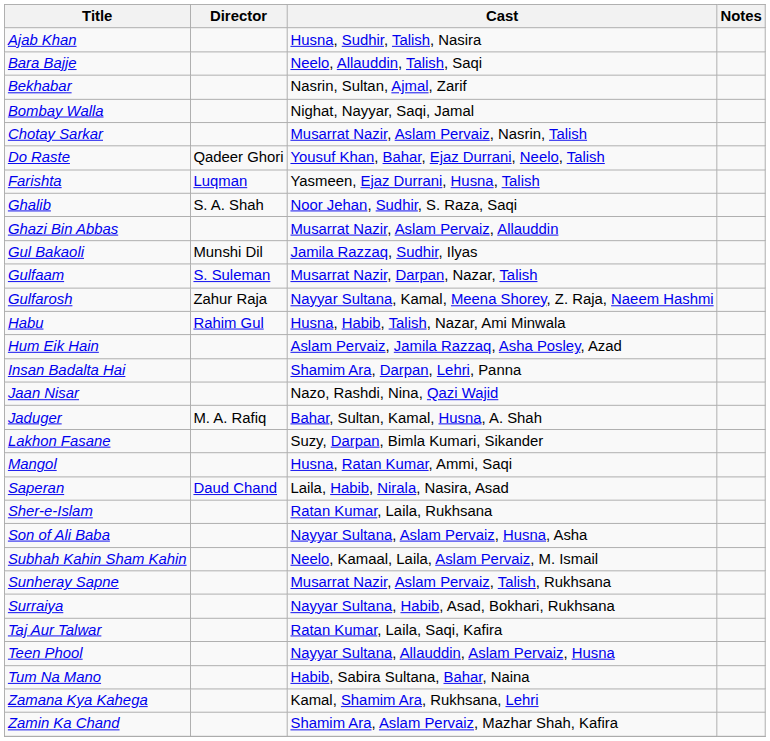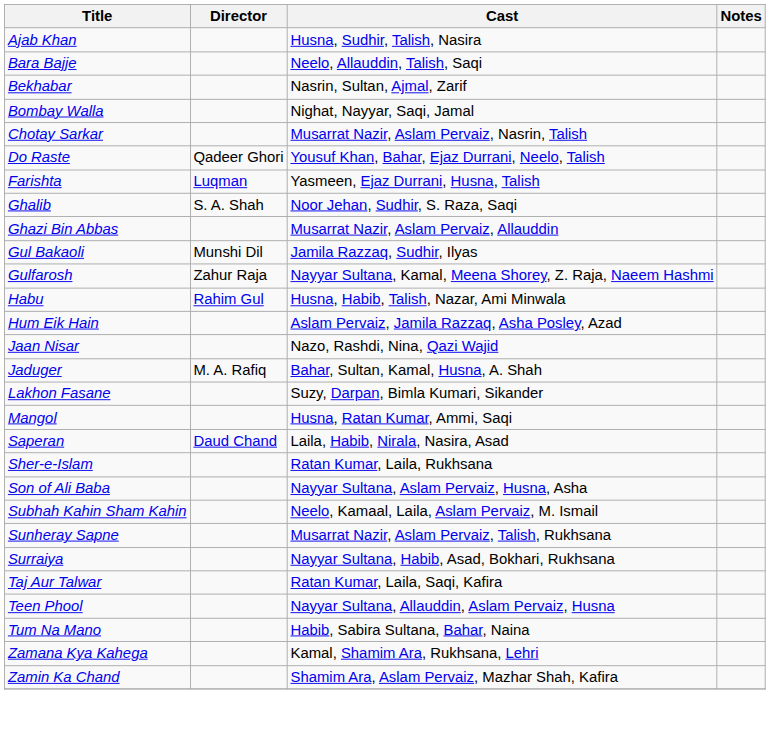 <table class="wikitable">
 <tr>
 <th>Title</th>
 <th>Director</th>
 <th>Cast</th>
 <th>Notes</th>
 </tr>
 <tr>
 <td><em><a href='#'>Ajab Khan</a></em></td>
 <td></td>
 <td><a href='#'>Husna</a>, <a href='#'>Sudhir</a>, <a href='#'>Talish</a>, Nasira</td>
 <td></td>
 </tr>
 <tr>
 <td><em><a href='#'>Bara Bajje</a></em></td>
 <td></td>
 <td><a href='#'>Neelo</a>, <a href='#'>Allauddin</a>, <a href='#'>Talish</a>, Saqi</td>
 <td></td>
 </tr>
 <tr>
 <td><em><a href='#'>Bekhabar</a></em></td>
 <td></td>
 <td>Nasrin, Sultan, <a href='#'>Ajmal</a>, Zarif</td>
 <td></td>
 </tr>
 <tr>
 <td><em><a href='#'>Bombay Walla</a></em></td>
 <td></td>
 <td>Nighat, Nayyar, Saqi, Jamal</td>
 <td></td>
 </tr>
 <tr>
 <td><em><a href='#'>Chotay Sarkar</a></em></td>
 <td></td>
 <td><a href='#'>Musarrat Nazir</a>, <a href='#'>Aslam Pervaiz</a>, Nasrin, <a href='#'>Talish</a></td>
 <td></td>
 </tr>
 <tr>
 <td><em><a href='#'>Do Raste</a></em></td>
 <td>Qadeer Ghori</td>
 <td><a href='#'>Yousuf Khan</a>, <a href='#'>Bahar</a>, <a href='#'>Ejaz Durrani</a>, <a href='#'>Neelo</a>, <a href='#'>Talish</a></td>
 <td></td>
 </tr>
 <tr>
 <td><em><a href='#'>Farishta</a></em></td>
 <td><a href='#'>Luqman</a></td>
 <td>Yasmeen, <a href='#'>Ejaz Durrani</a>, <a href='#'>Husna</a>, <a href='#'>Talish</a></td>
 <td></td>
 </tr>
 <tr>
 <td><em><a href='#'>Ghalib</a></em></td>
 <td>S. A. Shah</td>
 <td><a href='#'>Noor Jehan</a>, <a href='#'>Sudhir</a>, S. Raza, Saqi</td>
 <td></td>
 </tr>
 <tr>
 <td><em><a href='#'>Ghazi Bin Abbas</a></em></td>
 <td></td>
 <td><a href='#'>Musarrat Nazir</a>, <a href='#'>Aslam Pervaiz</a>, <a href='#'>Allauddin</a></td>
 <td></td>
 </tr>
 <tr>
 <td><em><a href='#'>Gul Bakaoli</a></em></td>
 <td>Munshi Dil</td>
 <td><a href='#'>Jamila Razzaq</a>, <a href='#'>Sudhir</a>, Ilyas</td>
 <td></td>
 </tr>
 <tr>
-<td><em><a href='#'>Gulfaam</a></em></td>
-<td><a href='#'>S. Suleman</a></td>
-<td><a href='#'>Musarrat Nazir</a>, <a href='#'>Darpan</a>, Nazar, <a href='#'>Talish</a></td>
-<td></td>
-</tr>
-<tr>
 <td><em><a href='#'>Gulfarosh</a></em></td>
 <td>Zahur Raja</td>
 <td><a href='#'>Nayyar Sultana</a>, Kamal, <a href='#'>Meena Shorey</a>, Z. Raja, <a href='#'>Naeem Hashmi</a></td>
 <td></td>
 </tr>
 <tr>
 <td><em><a href='#'>Habu</a></em></td>
 <td><a href='#'>Rahim Gul</a></td>
 <td><a href='#'>Husna</a>, <a href='#'>Habib</a>, <a href='#'>Talish</a>, Nazar, Ami Minwala</td>
 <td></td>
 </tr>
 <tr>
 <td><em><a href='#'>Hum Eik Hain</a></em></td>
 <td></td>
 <td><a href='#'>Aslam Pervaiz</a>, <a href='#'>Jamila Razzaq</a>, <a href='#'>Asha Posley</a>, Azad</td>
-<td></td>
-</tr>
-<tr>
-<td><em><a href='#'>Insan Badalta Hai</a></em></td>
-<td></td>
-<td><a href='#'>Shamim Ara</a>, <a href='#'>Darpan</a>, <a href='#'>Lehri</a>, Panna</td>
 <td></td>
 </tr>
 <tr>
 <td><em><a href='#'>Jaan Nisar</a></em></td>
 <td></td>
 <td>Nazo, Rashdi, Nina, <a href='#'>Qazi Wajid</a></td>
 <td></td>
 </tr>
 <tr>
 <td><em><a href='#'>Jaduger</a></em></td>
 <td>M. A. Rafiq</td>
 <td><a href='#'>Bahar</a>, Sultan, Kamal, <a href='#'>Husna</a>, A. Shah</td>
 <td></td>
 </tr>
 <tr>
 <td><em><a href='#'>Lakhon Fasane</a></em></td>
 <td></td>
 <td>Suzy, <a href='#'>Darpan</a>, Bimla Kumari, Sikander</td>
 <td></td>
 </tr>
 <tr>
 <td><em><a href='#'>Mangol</a></em></td>
 <td></td>
 <td><a href='#'>Husna</a>, <a href='#'>Ratan Kumar</a>, Ammi, Saqi</td>
 <td></td>
 </tr>
 <tr>
 <td><em><a href='#'>Saperan</a></em></td>
 <td><a href='#'>Daud Chand</a></td>
 <td>Laila, <a href='#'>Habib</a>, <a href='#'>Nirala</a>, Nasira, Asad</td>
 <td></td>
 </tr>
 <tr>
 <td><em><a href='#'>Sher-e-Islam</a></em></td>
 <td></td>
 <td><a href='#'>Ratan Kumar</a>, Laila, Rukhsana</td>
 <td></td>
 </tr>
 <tr>
 <td><em><a href='#'>Son of Ali Baba</a></em></td>
 <td></td>
 <td><a href='#'>Nayyar Sultana</a>, <a href='#'>Aslam Pervaiz</a>, <a href='#'>Husna</a>, Asha</td>
 <td></td>
 </tr>
 <tr>
 <td><em><a href='#'>Subhah Kahin Sham Kahin</a></em></td>
 <td></td>
 <td><a href='#'>Neelo</a>, Kamaal, Laila, <a href='#'>Aslam Pervaiz</a>, M. Ismail</td>
 <td></td>
 </tr>
 <tr>
 <td><em><a href='#'>Sunheray Sapne</a></em></td>
 <td></td>
 <td><a href='#'>Musarrat Nazir</a>, <a href='#'>Aslam Pervaiz</a>, <a href='#'>Talish</a>, Rukhsana</td>
 <td></td>
 </tr>
 <tr>
 <td><em><a href='#'>Surraiya</a></em></td>
 <td></td>
 <td><a href='#'>Nayyar Sultana</a>, <a href='#'>Habib</a>, Asad, Bokhari, Rukhsana</td>
 <td></td>
 </tr>
 <tr>
 <td><em><a href='#'>Taj Aur Talwar</a></em></td>
 <td></td>
 <td><a href='#'>Ratan Kumar</a>, Laila, Saqi, Kafira</td>
 <td></td>
 </tr>
 <tr>
 <td><em><a href='#'>Teen Phool</a></em></td>
 <td></td>
 <td><a href='#'>Nayyar Sultana</a>, <a href='#'>Allauddin</a>, <a href='#'>Aslam Pervaiz</a>, <a href='#'>Husna</a></td>
 <td></td>
 </tr>
 <tr>
 <td><em><a href='#'>Tum Na Mano</a></em></td>
 <td></td>
 <td><a href='#'>Habib</a>, Sabira Sultana, <a href='#'>Bahar</a>, Naina</td>
 <td></td>
 </tr>
 <tr>
 <td><em><a href='#'>Zamana Kya Kahega</a></em></td>
 <td></td>
 <td>Kamal, <a href='#'>Shamim Ara</a>, Rukhsana, <a href='#'>Lehri</a></td>
 <td></td>
 </tr>
 <tr>
 <td><em><a href='#'>Zamin Ka Chand</a></em></td>
 <td></td>
 <td><a href='#'>Shamim Ara</a>, <a href='#'>Aslam Pervaiz</a>, Mazhar Shah, Kafira</td>
 <td></td>
 </tr>
 <tr>
 </tr>
 </table>
